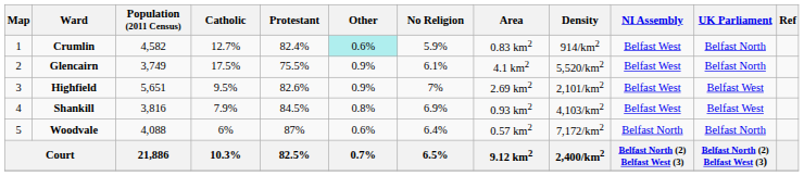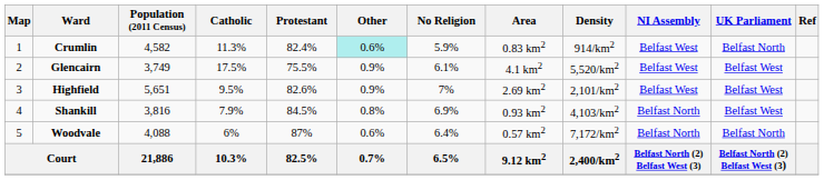 <table class="wikitable sortable" style="text-align:center">
 <tr>
 <th class="unsortable">Map</th>
 <th width = 110px>Ward</th>
 <th width = 100px>Population <br> <small>(2011 Census)</small></th>
 <th width = 90px>Catholic</th>
 <th width = 90px>Protestant</th>
 <th width = 90px>Other</th>
 <th width = 100px>No Religion</th>
 <th width = 100px>Area</th>
 <th width = 80px>Density</th>
 <th class="unsortable" width = 110px><a href='#'>NI Assembly</a></th>
 <th class="unsortable" width = 110px><a href='#'>UK Parliament</a></th>
 <th class="unsortable">Ref</th>
 </tr>
 <tr>
 <td>1</td>
 <td><strong>Crumlin</strong></td>
 <td>4,582</td>
-<td>12.7%</td>
+<td>11.3%</td>
 <td>82.4%</td>
 <td style="background: paleturquoise;">0.6%</td>
 <td>5.9%</td>
 <td>0.83 km<sup>2</sup></td>
 <td>914/km<sup>2</sup></td>
 <td><a href='#'>Belfast West</a></td>
 <td><a href='#'>Belfast North</a></td>
 <td></td>
 </tr>
 <tr>
 <td>2</td>
 <td><strong>Glencairn</strong></td>
 <td>3,749</td>
 <td>17.5%</td>
 <td>75.5%</td>
 <td>0.9%</td>
 <td>6.1%</td>
 <td>4.1 km<sup>2</sup></td>
 <td>5,520/km<sup>2</sup></td>
 <td><a href='#'>Belfast West</a></td>
-<td><a href='#'>Belfast North</a></td>
+<td><a href='#'>Belfast West</a></td>
 <td></td>
 </tr>
 <tr>
 <td>3</td>
 <td><strong>Highfield</strong></td>
 <td>5,651</td>
 <td>9.5%</td>
 <td>82.6%</td>
 <td>0.9%</td>
 <td>7%</td>
 <td>2.69 km<sup>2</sup></td>
 <td>2,101/km<sup>2</sup></td>
 <td><a href='#'>Belfast West</a></td>
 <td><a href='#'>Belfast West</a></td>
 <td></td>
 </tr>
 <tr>
 <td>4</td>
 <td><strong>Shankill</strong></td>
 <td>3,816</td>
 <td>7.9%</td>
 <td>84.5%</td>
 <td>0.8%</td>
 <td>6.9%</td>
 <td>0.93 km<sup>2</sup></td>
 <td>4,103/km<sup>2</sup></td>
-<td><a href='#'>Belfast West</a></td>
+<td><a href='#'>Belfast North</a></td>
 <td><a href='#'>Belfast West</a></td>
 <td></td>
 </tr>
 <tr>
 <td>5</td>
 <td><strong>Woodvale</strong></td>
 <td>4,088</td>
 <td>6%</td>
 <td>87%</td>
 <td>0.6%</td>
 <td>6.4%</td>
 <td>0.57 km<sup>2</sup></td>
 <td>7,172/km<sup>2</sup></td>
 <td><a href='#'>Belfast North</a></td>
 <td><a href='#'>Belfast North</a></td>
 <td></td>
 </tr>
 <tr>
 <th colspan=2><strong>Court</strong></th>
 <th>21,886</th>
 <th>10.3%</th>
 <th>82.5%</th>
 <th>0.7%</th>
 <th>6.5%</th>
 <th>9.12 km<sup>2</sup></th>
 <th>2,400/km<sup>2</sup></th>
 <th><small><a href='#'>Belfast North</a> (2) <br> <a href='#'>Belfast West</a> (3)</small></th>
 <th><small><a href='#'>Belfast North</a> (2) <br> <a href='#'>Belfast West</a> (3</small>)</th>
 <th></th>
 </tr>
 <tr>
 </tr>
 </table>
